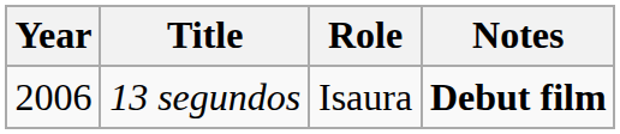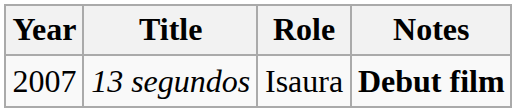 <table class="wikitable sortable">
 <tr>
 <th>Year</th>
 <th>Title</th>
 <th>Role</th>
 <th>Notes</th>
 </tr>
 <tr>
-<td>2006</td>
+<td>2007</td>
 <td><em>13 segundos</em></td>
 <td>Isaura</td>
 <td><strong>Debut film</strong></td>
 </tr>
 </table>
